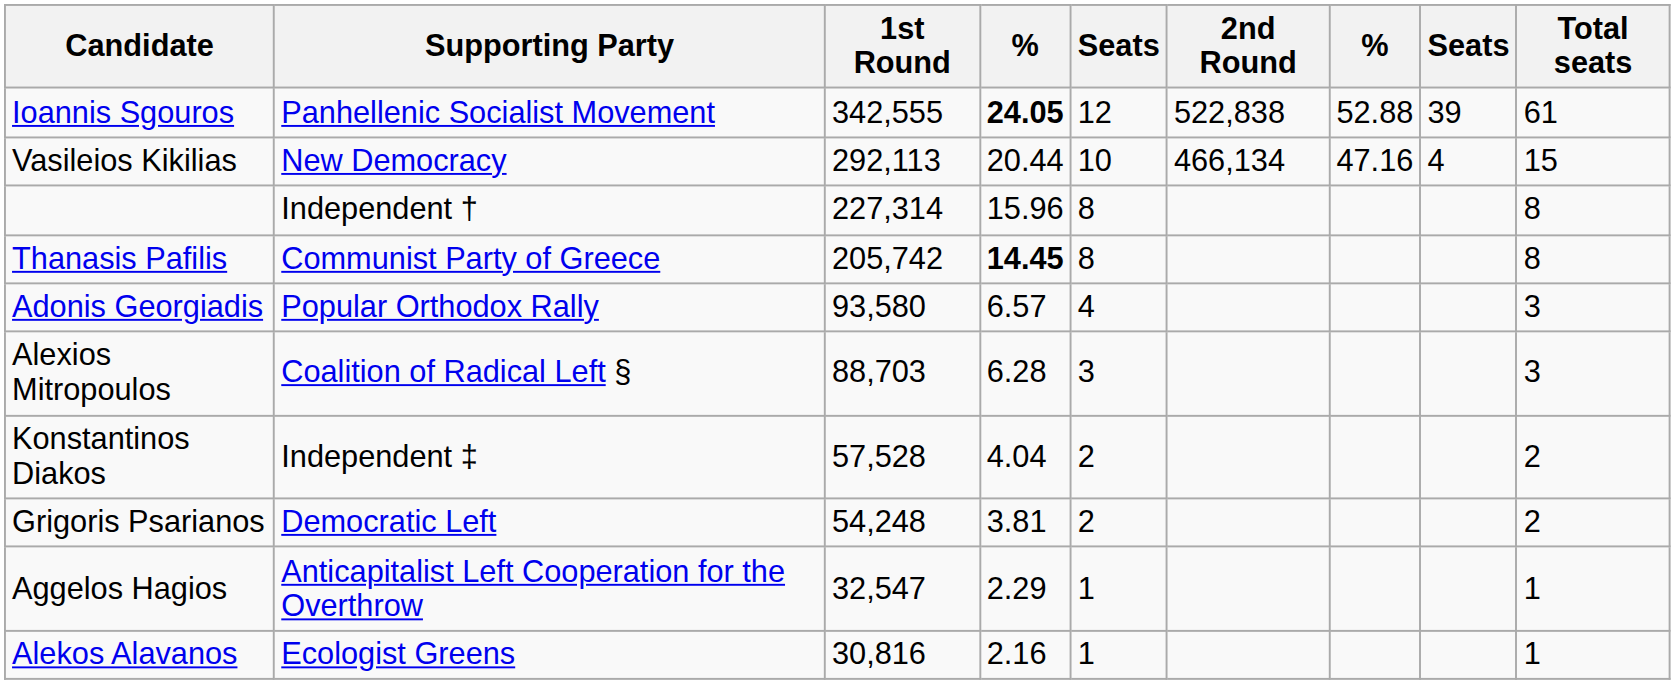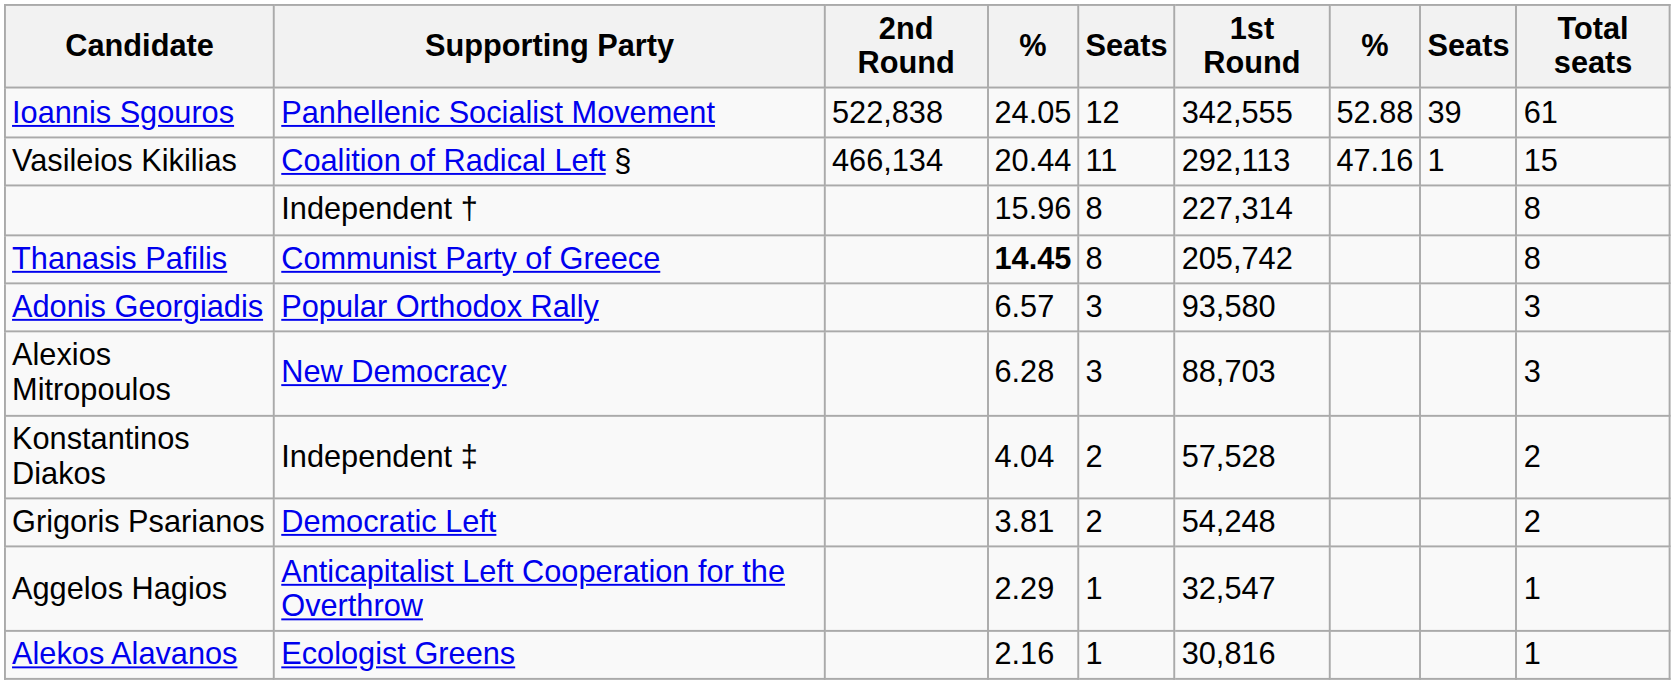 <table class="wikitable sortable">
 <tr>
 <th>Candidate</th>
 <th>Supporting Party</th>
-<th>1st Round</th>
+<th>2nd Round</th>
 <th>%</th>
 <th>Seats</th>
-<th>2nd Round</th>
+<th>1st Round</th>
 <th>%</th>
 <th>Seats</th>
 <th>Total seats</th>
 </tr>
 <tr>
 <td><a href='#'>Ioannis Sgouros</a></td>
 <td> <a href='#'>Panhellenic Socialist Movement</a></td>
+<td>522,838</td>
+<td>24.05</td>
+<td>12</td>
 <td>342,555</td>
-<td><strong>24.05</strong></td>
-<td>12</td>
-<td>522,838</td>
 <td>52.88</td>
 <td>39</td>
 <td>61</td>
 </tr>
 <tr>
 <td>Vasileios Kikilias</td>
-<td> <a href='#'>New Democracy</a></td>
+<td> <a href='#'>Coalition of Radical Left</a> §</td>
+<td>466,134</td>
+<td>20.44</td>
+<td>11</td>
 <td>292,113</td>
-<td>20.44</td>
-<td>10</td>
-<td>466,134</td>
 <td>47.16</td>
-<td>4</td>
+<td>1</td>
 <td>15</td>
 </tr>
 <tr>
 <td></td>
 <td> Independent †</td>
-<td>227,314</td>
+<td></td>
 <td>15.96</td>
 <td>8</td>
-<td></td>
+<td>227,314</td>
 <td></td>
 <td></td>
 <td>8</td>
 </tr>
 <tr>
 <td><a href='#'>Thanasis Pafilis</a></td>
 <td> <a href='#'>Communist Party of Greece</a></td>
-<td>205,742</td>
+<td></td>
 <td><strong>14.45</strong></td>
 <td>8</td>
-<td></td>
+<td>205,742</td>
 <td></td>
 <td></td>
 <td>8</td>
 </tr>
 <tr>
 <td><a href='#'>Adonis Georgiadis</a></td>
 <td> <a href='#'>Popular Orthodox Rally</a></td>
+<td></td>
+<td>6.57</td>
+<td>3</td>
 <td>93,580</td>
-<td>6.57</td>
-<td>4</td>
-<td></td>
 <td></td>
 <td></td>
 <td>3</td>
 </tr>
 <tr>
 <td>Alexios Mitropoulos</td>
-<td> <a href='#'>Coalition of Radical Left</a> §</td>
-<td>88,703</td>
+<td> <a href='#'>New Democracy</a></td>
+<td></td>
 <td>6.28</td>
 <td>3</td>
-<td></td>
+<td>88,703</td>
 <td></td>
 <td></td>
 <td>3</td>
 </tr>
 <tr>
 <td>Konstantinos Diakos</td>
 <td> Independent ‡</td>
-<td>57,528</td>
+<td></td>
 <td>4.04</td>
 <td>2</td>
-<td></td>
+<td>57,528</td>
 <td></td>
 <td></td>
 <td>2</td>
 </tr>
 <tr>
 <td>Grigoris Psarianos</td>
 <td> <a href='#'>Democratic Left</a></td>
-<td>54,248</td>
+<td></td>
 <td>3.81</td>
 <td>2</td>
-<td></td>
+<td>54,248</td>
 <td></td>
 <td></td>
 <td>2</td>
 </tr>
 <tr>
 <td>Aggelos Hagios</td>
 <td> <a href='#'>Anticapitalist Left Cooperation for the Overthrow</a></td>
-<td>32,547</td>
+<td></td>
 <td>2.29</td>
 <td>1</td>
-<td></td>
+<td>32,547</td>
 <td></td>
 <td></td>
 <td>1</td>
 </tr>
 <tr>
 <td><a href='#'>Alekos Alavanos</a></td>
 <td> <a href='#'>Ecologist Greens</a></td>
-<td>30,816</td>
+<td></td>
 <td>2.16</td>
 <td>1</td>
-<td></td>
+<td>30,816</td>
 <td></td>
 <td></td>
 <td>1</td>
 </tr>
 </table>
